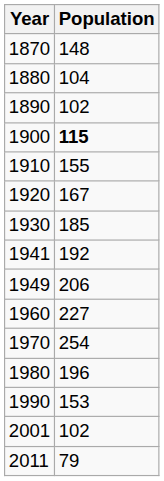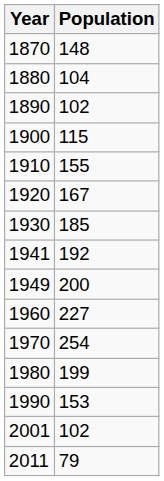 <table class="wikitable">
 <tr>
 <th>Year</th>
 <th>Population</th>
 </tr>
 <tr>
 <td>1870</td>
 <td>148</td>
 </tr>
 <tr>
 <td>1880</td>
 <td>104</td>
 </tr>
 <tr>
 <td>1890</td>
 <td>102</td>
 </tr>
 <tr>
 <td>1900</td>
-<td><strong>115</strong></td>
+<td>115</td>
 </tr>
 <tr>
 <td>1910</td>
 <td>155</td>
 </tr>
 <tr>
 <td>1920</td>
 <td>167</td>
 </tr>
 <tr>
 <td>1930</td>
 <td>185</td>
 </tr>
 <tr>
 <td>1941</td>
 <td>192</td>
 </tr>
 <tr>
 <td>1949</td>
-<td>206</td>
+<td>200</td>
 </tr>
 <tr>
 <td>1960</td>
 <td>227</td>
 </tr>
 <tr>
 <td>1970</td>
 <td>254</td>
 </tr>
 <tr>
 <td>1980</td>
-<td>196</td>
+<td>199</td>
 </tr>
 <tr>
 <td>1990</td>
 <td>153</td>
 </tr>
 <tr>
 <td>2001</td>
 <td>102</td>
 </tr>
 <tr>
 <td>2011</td>
 <td>79</td>
 </tr>
 </table>
